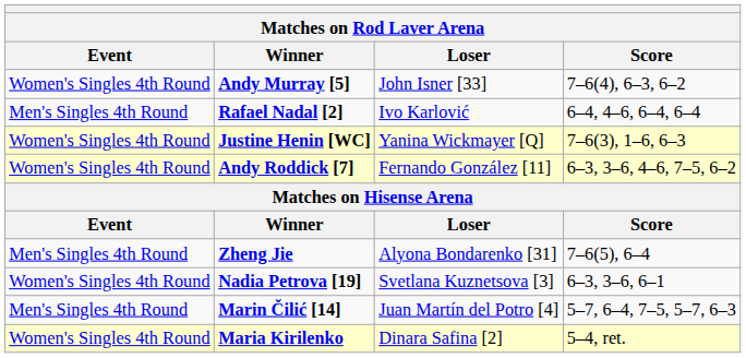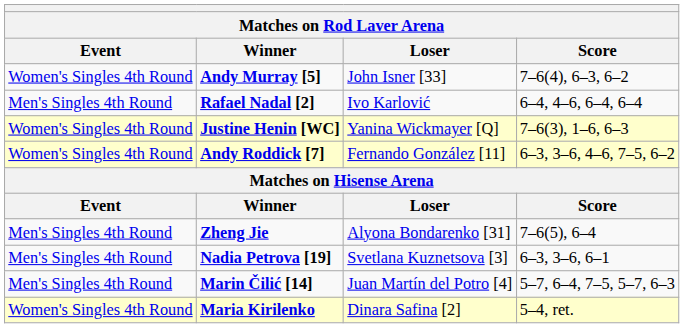 <table class="wikitable collapsible uncollapsed">
 <tr>
 <th colspan=4></th>
 </tr>
 <tr>
 <th colspan=4><strong>Matches on <a href='#'>Rod Laver Arena</a></strong></th>
 </tr>
 <tr>
 <th>Event</th>
 <th>Winner</th>
 <th>Loser</th>
 <th>Score</th>
 </tr>
 <tr align=left>
 <td><a href='#'>Women's Singles 4th Round</a></td>
 <td><strong> <a href='#'>Andy Murray</a> [5]</strong></td>
 <td> <a href='#'>John Isner</a> [33]</td>
 <td>7–6(4), 6–3, 6–2</td>
 </tr>
 <tr align=left>
 <td><a href='#'>Men's Singles 4th Round</a></td>
 <td><strong> <a href='#'>Rafael Nadal</a> [2]</strong></td>
 <td> <a href='#'>Ivo Karlović</a></td>
 <td>6–4, 4–6, 6–4, 6–4</td>
 </tr>
 <tr style="text-align:left; background:#ffc;">
 <td><a href='#'>Women's Singles 4th Round</a></td>
 <td><strong> <a href='#'>Justine Henin</a> [WC]</strong></td>
 <td> <a href='#'>Yanina Wickmayer</a> [Q]</td>
 <td>7–6(3), 1–6, 6–3</td>
 </tr>
 <tr style="text-align:left; background:#ffc;">
 <td><a href='#'>Women's Singles 4th Round</a></td>
 <td><strong> <a href='#'>Andy Roddick</a> [7]</strong></td>
 <td> <a href='#'>Fernando González</a> [11]</td>
 <td>6–3, 3–6, 4–6, 7–5, 6–2</td>
 </tr>
 <tr>
 <th colspan=4><strong>Matches on <a href='#'>Hisense Arena</a></strong></th>
 </tr>
 <tr>
 <th>Event</th>
 <th>Winner</th>
 <th>Loser</th>
 <th>Score</th>
 </tr>
 <tr align=left>
 <td><a href='#'>Men's Singles 4th Round</a></td>
 <td><strong> <a href='#'>Zheng Jie</a></strong></td>
 <td> <a href='#'>Alyona Bondarenko</a> [31]</td>
 <td>7–6(5), 6–4</td>
 </tr>
 <tr align=left>
-<td><a href='#'>Women's Singles 4th Round</a></td>
+<td><a href='#'>Men's Singles 4th Round</a></td>
 <td> <strong><a href='#'>Nadia Petrova</a> [19]</strong></td>
 <td> <a href='#'>Svetlana Kuznetsova</a> [3]</td>
 <td>6–3, 3–6, 6–1</td>
 </tr>
 <tr align=left>
 <td><a href='#'>Men's Singles 4th Round</a></td>
 <td><strong> <a href='#'>Marin Čilić</a> [14]</strong></td>
 <td> <a href='#'>Juan Martín del Potro</a> [4]</td>
 <td>5–7, 6–4, 7–5, 5–7, 6–3</td>
 </tr>
 <tr style="text-align:left; background:#ffc;">
 <td><a href='#'>Women's Singles 4th Round</a></td>
 <td><strong> <a href='#'>Maria Kirilenko</a></strong></td>
 <td> <a href='#'>Dinara Safina</a> [2]</td>
 <td>5–4, ret.</td>
 </tr>
 </table>
